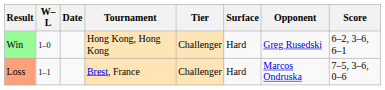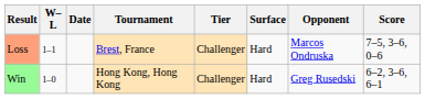 <table class="sortable wikitable">
 <tr>
 <th>Result</th>
 <th class="unsortable">W–L</th>
 <th>Date</th>
 <th>Tournament</th>
 <th>Tier</th>
 <th>Surface</th>
 <th>Opponent</th>
 <th class="unsortable">Score</th>
 </tr>
 <tr>
+<td style="background:#ffa07a;">Loss</td>
+<td><small>1–1</small></td>
+<td></td>
+<td style="background:moccasin;"><a href='#'>Brest</a>, France</td>
+<td style="background:moccasin;">Challenger</td>
+<td>Hard</td>
+<td> <a href='#'>Marcos Ondruska</a></td>
+<td>7–5, 3–6, 0–6</td>
+</tr>
+<tr>
 <td style="background:#98fb98;">Win</td>
 <td><small>1–0</small></td>
 <td></td>
 <td style="background:moccasin;">Hong Kong, Hong Kong</td>
 <td style="background:moccasin;">Challenger</td>
 <td>Hard</td>
 <td> <a href='#'>Greg Rusedski</a></td>
 <td>6–2, 3–6, 6–1</td>
 </tr>
-<tr>
-<td style="background:#ffa07a;">Loss</td>
-<td><small>1–1</small></td>
-<td></td>
-<td style="background:moccasin;"><a href='#'>Brest</a>, France</td>
-<td style="background:moccasin;">Challenger</td>
-<td>Hard</td>
-<td> <a href='#'>Marcos Ondruska</a></td>
-<td>7–5, 3–6, 0–6</td>
-</tr>
 </table>
